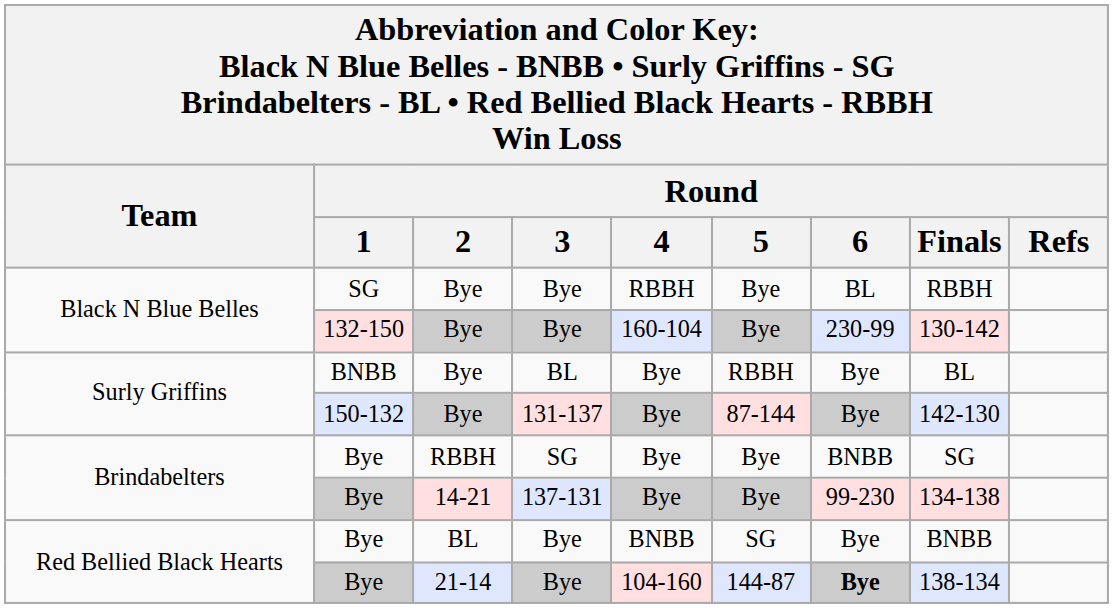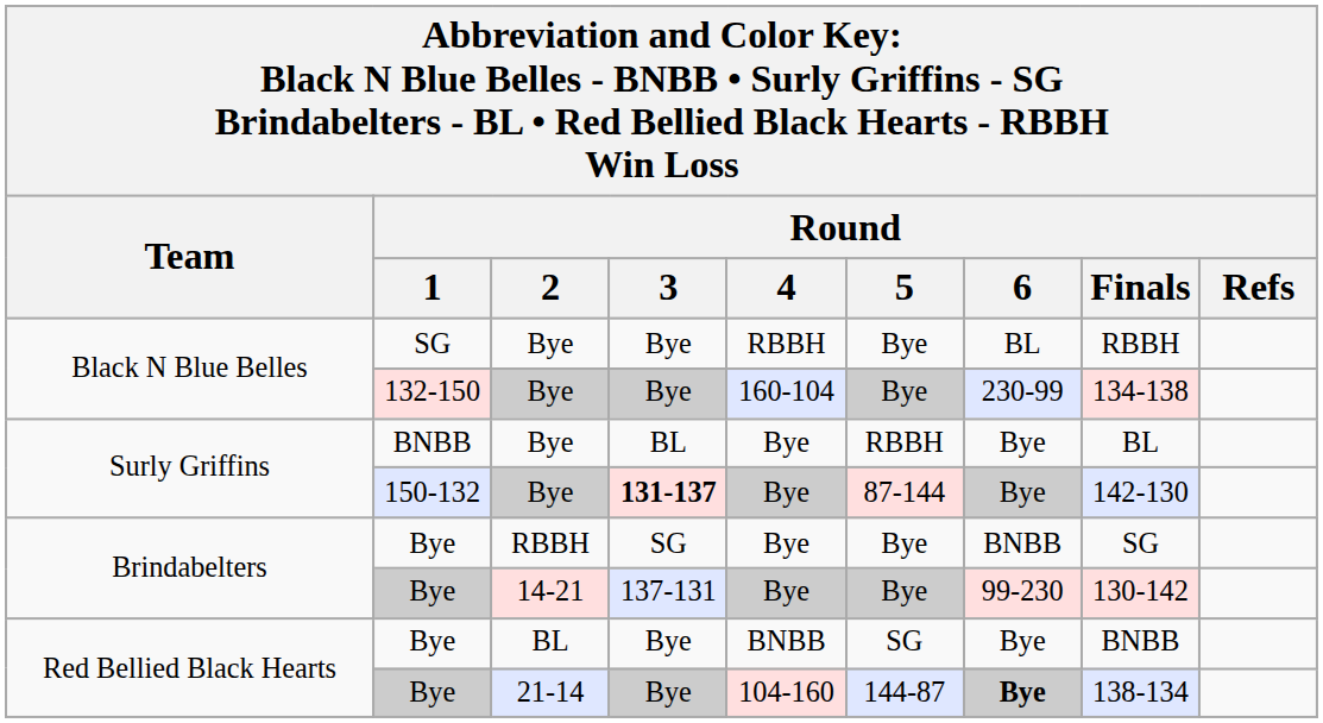 <table class="wikitable" style="text-align:center;width=100%">
 <tr>
 <th colspan="12">Abbreviation and Color Key:<br>Black N Blue Belles - BNBB •  Surly Griffins - SG <br>Brindabelters - BL • Red Bellied Black Hearts - RBBH<br><span>Win</span>  <span>Loss</span></th>
 </tr>
 <tr>
 <th style="width:28%;" rowspan="2">Team</th>
 <th style="width:72%;" colspan="12">Round</th>
 </tr>
 <tr style="background:#ccc; font-size:100%;">
 <th style="width:9%;">1</th>
 <th style="width:9%;">2</th>
 <th style="width:9%;">3</th>
 <th style="width:9%;">4</th>
 <th style="width:9%;">5</th>
 <th style="width:9%;">6</th>
 <th style="width:9%;">Finals</th>
 <th style="width:9%;">Refs<br></th>
 </tr>
 <tr style="font-size: 75%">
 <td rowspan="2">Black N Blue Belles</td>
 <td>SG</td>
 <td>Bye</td>
 <td>Bye</td>
 <td>RBBH</td>
 <td>Bye</td>
 <td>BL</td>
 <td>RBBH</td>
 <td></td>
 </tr>
 <tr style="font-size: 75%">
 <td style="background:#ffdfdf;">132-150</td>
 <td style="background:#ccc;">Bye</td>
 <td style="background:#ccc;">Bye</td>
 <td style="background:#dfe7ff;">160-104</td>
 <td style="background:#ccc;">Bye</td>
 <td style="background:#dfe7ff;">230-99</td>
-<td style="background:#ffdfdf;">130-142</td>
+<td style="background:#ffdfdf;">134-138</td>
 <td></td>
 </tr>
 <tr style="font-size: 75%">
 <td rowspan="2">Surly Griffins</td>
 <td>BNBB</td>
 <td>Bye</td>
 <td>BL</td>
 <td>Bye</td>
 <td>RBBH</td>
 <td>Bye</td>
 <td>BL</td>
 <td></td>
 </tr>
 <tr style="font-size: 75%">
 <td style="background:#dfe7ff;">150-132</td>
 <td style="background:#ccc;">Bye</td>
-<td style="background:#ffdfdf;">131-137</td>
+<td style="background:#ffdfdf;"><strong>131-137</strong></td>
 <td style="background:#ccc;">Bye</td>
 <td style="background:#ffdfdf;">87-144</td>
 <td style="background:#ccc;">Bye</td>
 <td style="background:#dfe7ff;">142-130</td>
 </tr>
 <tr style="font-size: 75%">
 <td rowspan="2">Brindabelters</td>
 <td>Bye</td>
 <td>RBBH</td>
 <td>SG</td>
 <td>Bye</td>
 <td>Bye</td>
 <td>BNBB</td>
 <td>SG</td>
 <td></td>
 </tr>
 <tr style="font-size: 75%">
 <td style="background:#ccc;">Bye</td>
 <td style="background:#ffdfdf;">14-21</td>
 <td style="background:#dfe7ff;">137-131</td>
 <td style="background:#ccc;">Bye</td>
 <td style="background:#ccc;">Bye</td>
 <td style="background:#ffdfdf;">99-230</td>
-<td style="background:#ffdfdf;">134-138</td>
+<td style="background:#ffdfdf;">130-142</td>
 <td></td>
 </tr>
 <tr style="font-size: 75%">
 <td rowspan="2">Red Bellied Black Hearts</td>
 <td>Bye</td>
 <td>BL</td>
 <td>Bye</td>
 <td>BNBB</td>
 <td>SG</td>
 <td>Bye</td>
 <td>BNBB</td>
 <td></td>
 </tr>
 <tr style="font-size: 75%">
 <td style="background:#ccc;">Bye</td>
 <td style="background:#dfe7ff;">21-14</td>
 <td style="background:#ccc;">Bye</td>
 <td style="background:#ffdfdf;">104-160</td>
 <td style="background:#dfe7ff;">144-87</td>
 <td style="background:#ccc;"><strong>Bye</strong></td>
 <td style="background:#dfe7ff;">138-134</td>
 <td></td>
 </tr>
 </table>
